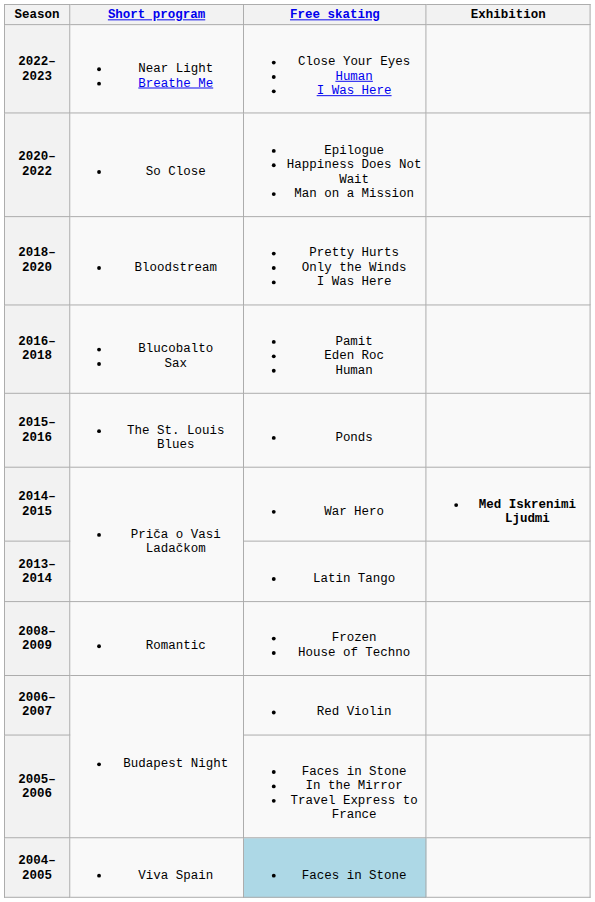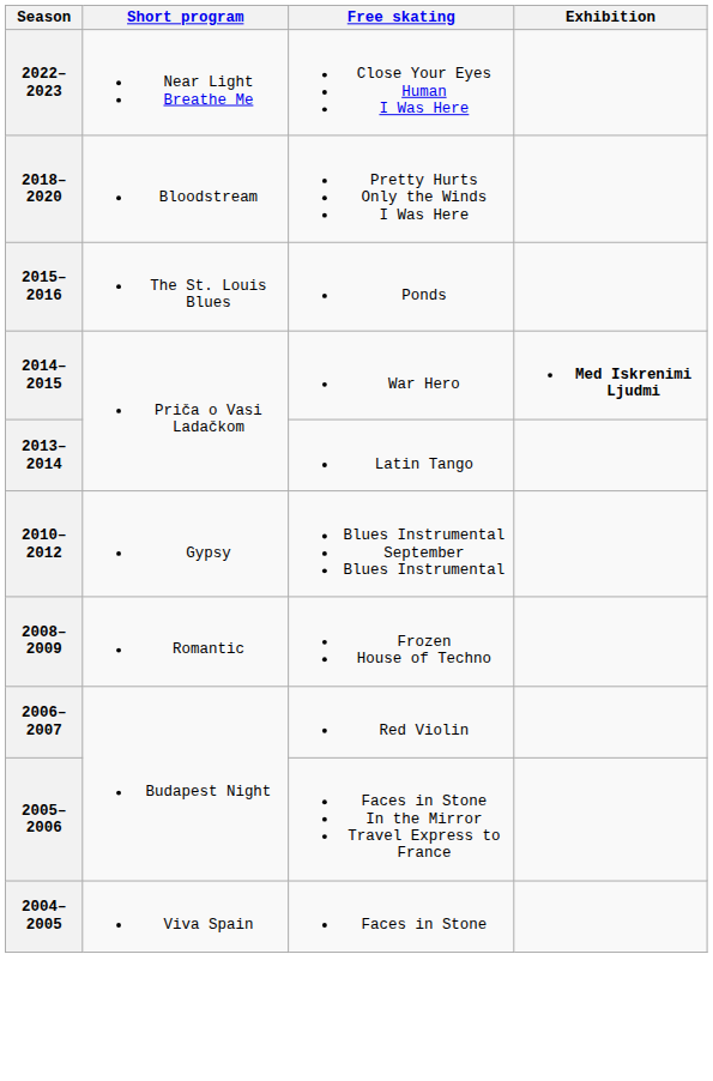 <table class="wikitable" style="text-align:center">
 <tr>
 <th>Season</th>
 <th><a href='#'>Short program</a></th>
 <th><a href='#'>Free skating</a></th>
 <th>Exhibition</th>
 </tr>
 <tr>
 <th>2022–2023 <br></th>
 <td><br><ul><li>Near Light <br> </li><li><a href='#'>Breathe Me</a> <br></li></ul></td>
 <td><br><ul><li>Close Your Eyes <br></li><li><a href='#'>Human</a><br> </li><li><a href='#'>I Was Here</a> <br> </li></ul></td>
 <td></td>
 </tr>
 <tr>
-<th>2020–2022 <br></th>
-<td><br><ul><li>So Close <br> </li></ul></td>
-<td><br><ul><li>Epilogue</li><li>Happiness Does Not Wait <br> </li><li>Man on a Mission <br> </li></ul></td>
-<td></td>
-</tr>
-<tr>
 <th>2018–2020 <br></th>
 <td><br><ul><li>Bloodstream <br></li></ul></td>
 <td><br><ul><li>Pretty Hurts <br></li><li>Only the Winds <br></li><li>I Was Here <br></li></ul></td>
-<td></td>
-</tr>
-<tr>
-<th>2016–2018 <br></th>
-<td><br><ul><li>Blucobalto <br></li><li>Sax <br></li></ul></td>
-<td><br><ul><li>Pamit <br></li><li>Eden Roc <br></li><li>Human <br></li></ul></td>
 <td></td>
 </tr>
 <tr>
 <th>2015–2016 <br> </th>
 <td><br><ul><li>The St. Louis Blues <br></li></ul></td>
 <td><br><ul><li>Ponds <br></li></ul></td>
 <td></td>
 </tr>
 <tr>
 <th>2014–2015 <br> </th>
 <td rowspan=2><br><ul><li>Priča o Vasi Ladačkom <br></li></ul></td>
 <td><br><ul><li>War Hero <br></li></ul></td>
 <td><strong><br><ul><li>Med Iskrenimi Ljudmi <br></li></ul></strong></td>
 </tr>
 <tr>
 <th>2013–2014 <br> </th>
 <td><br><ul><li>Latin Tango <br></li></ul></td>
+<td></td>
+</tr>
+<tr>
+<th>2010–2012 <br> </th>
+<td><br><ul><li>Gypsy <br></li></ul></td>
+<td><br><ul><li>Blues Instrumental <br></li><li>September <br></li><li>Blues Instrumental <br></li></ul></td>
 <td></td>
 </tr>
 <tr>
 <th>2008–2009 <br> </th>
 <td><br><ul><li>Romantic <br></li></ul></td>
 <td><br><ul><li>Frozen <br></li><li>House of Techno <br></li></ul></td>
 <td></td>
 </tr>
 <tr>
 <th>2006–2007 <br> </th>
 <td rowspan=2><br><ul><li>Budapest Night <br></li></ul></td>
 <td><br><ul><li>Red Violin <br></li></ul></td>
 <td></td>
 </tr>
 <tr>
 <th>2005–2006 <br> </th>
 <td><br><ul><li>Faces in Stone <br></li><li>In the Mirror <br></li><li>Travel Express to France <br></li></ul></td>
 <td></td>
 </tr>
 <tr>
 <th>2004–2005 <br> </th>
 <td><br><ul><li>Viva Spain</li></ul></td>
-<td style="background: lightblue;"><br><ul><li>Faces in Stone</li></ul></td>
+<td><br><ul><li>Faces in Stone</li></ul></td>
 <td></td>
 </tr>
 </table>
